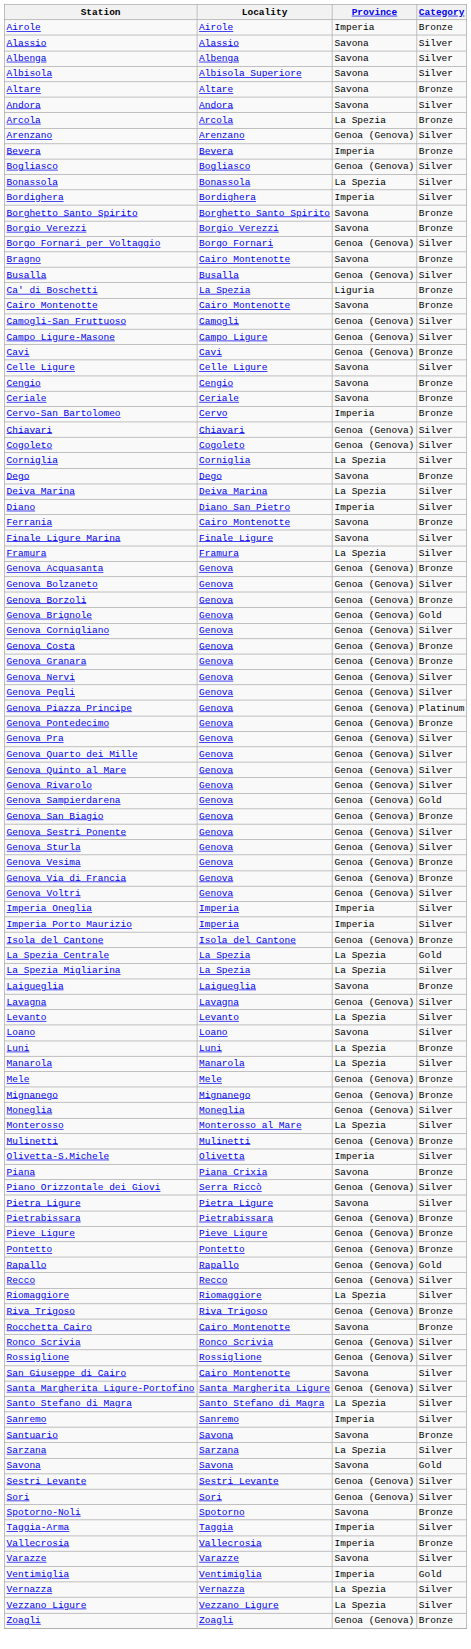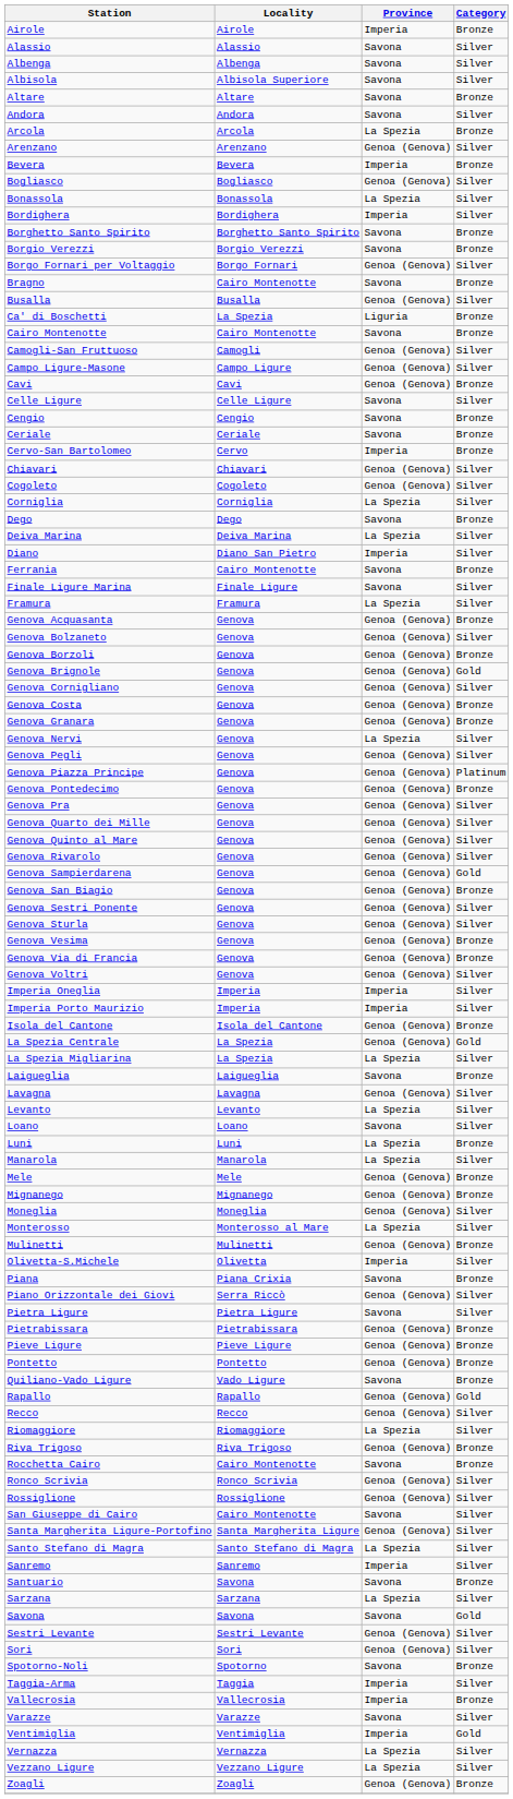 <table class="wikitable sortable">
 <tr>
 <th>Station</th>
 <th>Locality</th>
 <th><a href='#'>Province</a></th>
 <th><a href='#'>Category</a></th>
 </tr>
 <tr>
 <td><a href='#'>Airole</a></td>
 <td><a href='#'>Airole</a></td>
 <td>Imperia</td>
 <td>Bronze</td>
 </tr>
 <tr>
 <td><a href='#'>Alassio</a></td>
 <td><a href='#'>Alassio</a></td>
 <td>Savona</td>
 <td>Silver</td>
 </tr>
 <tr>
 <td><a href='#'>Albenga</a></td>
 <td><a href='#'>Albenga</a></td>
 <td>Savona</td>
 <td>Silver</td>
 </tr>
 <tr>
 <td><a href='#'>Albisola</a></td>
 <td><a href='#'>Albisola Superiore</a></td>
 <td>Savona</td>
 <td>Silver</td>
 </tr>
 <tr>
 <td><a href='#'>Altare</a></td>
 <td><a href='#'>Altare</a></td>
 <td>Savona</td>
 <td>Bronze</td>
 </tr>
 <tr>
 <td><a href='#'>Andora</a></td>
 <td><a href='#'>Andora</a></td>
 <td>Savona</td>
 <td>Silver</td>
 </tr>
 <tr>
 <td><a href='#'>Arcola</a></td>
 <td><a href='#'>Arcola</a></td>
 <td>La Spezia</td>
 <td>Bronze</td>
 </tr>
 <tr>
 <td><a href='#'>Arenzano</a></td>
 <td><a href='#'>Arenzano</a></td>
 <td>Genoa (Genova)</td>
 <td>Silver</td>
 </tr>
 <tr>
 <td><a href='#'>Bevera</a></td>
 <td><a href='#'>Bevera</a></td>
 <td>Imperia</td>
 <td>Bronze</td>
 </tr>
 <tr>
 <td><a href='#'>Bogliasco</a></td>
 <td><a href='#'>Bogliasco</a></td>
 <td>Genoa (Genova)</td>
 <td>Silver</td>
 </tr>
 <tr>
 <td><a href='#'>Bonassola</a></td>
 <td><a href='#'>Bonassola</a></td>
 <td>La Spezia</td>
 <td>Silver</td>
 </tr>
 <tr>
 <td><a href='#'>Bordighera</a></td>
 <td><a href='#'>Bordighera</a></td>
 <td>Imperia</td>
 <td>Silver</td>
 </tr>
 <tr>
 <td><a href='#'>Borghetto Santo Spirito</a></td>
 <td><a href='#'>Borghetto Santo Spirito</a></td>
 <td>Savona</td>
 <td>Bronze</td>
 </tr>
 <tr>
 <td><a href='#'>Borgio Verezzi</a></td>
 <td><a href='#'>Borgio Verezzi</a></td>
 <td>Savona</td>
 <td>Bronze</td>
 </tr>
 <tr>
 <td><a href='#'>Borgo Fornari per Voltaggio</a></td>
 <td><a href='#'>Borgo Fornari</a></td>
 <td>Genoa (Genova)</td>
 <td>Silver</td>
 </tr>
 <tr>
 <td><a href='#'>Bragno</a></td>
 <td><a href='#'>Cairo Montenotte</a></td>
 <td>Savona</td>
 <td>Bronze</td>
 </tr>
 <tr>
 <td><a href='#'>Busalla</a></td>
 <td><a href='#'>Busalla</a></td>
 <td>Genoa (Genova)</td>
 <td>Silver</td>
 </tr>
 <tr>
 <td><a href='#'>Ca' di Boschetti</a></td>
 <td><a href='#'>La Spezia</a></td>
 <td>Liguria</td>
 <td>Bronze</td>
 </tr>
 <tr>
 <td><a href='#'>Cairo Montenotte</a></td>
 <td><a href='#'>Cairo Montenotte</a></td>
 <td>Savona</td>
 <td>Bronze</td>
 </tr>
 <tr>
 <td><a href='#'>Camogli-San Fruttuoso</a></td>
 <td><a href='#'>Camogli</a></td>
 <td>Genoa (Genova)</td>
 <td>Silver</td>
 </tr>
 <tr>
 <td><a href='#'>Campo Ligure-Masone</a></td>
 <td><a href='#'>Campo Ligure</a></td>
 <td>Genoa (Genova)</td>
 <td>Silver</td>
 </tr>
 <tr>
 <td><a href='#'>Cavi</a></td>
 <td><a href='#'>Cavi</a></td>
 <td>Genoa (Genova)</td>
 <td>Bronze</td>
 </tr>
 <tr>
 <td><a href='#'>Celle Ligure</a></td>
 <td><a href='#'>Celle Ligure</a></td>
 <td>Savona</td>
 <td>Silver</td>
 </tr>
 <tr>
 <td><a href='#'>Cengio</a></td>
 <td><a href='#'>Cengio</a></td>
 <td>Savona</td>
 <td>Bronze</td>
 </tr>
 <tr>
 <td><a href='#'>Ceriale</a></td>
 <td><a href='#'>Ceriale</a></td>
 <td>Savona</td>
 <td>Bronze</td>
 </tr>
 <tr>
 <td><a href='#'>Cervo-San Bartolomeo</a></td>
 <td><a href='#'>Cervo</a></td>
 <td>Imperia</td>
 <td>Bronze</td>
 </tr>
 <tr>
 <td><a href='#'>Chiavari</a></td>
 <td><a href='#'>Chiavari</a></td>
 <td>Genoa (Genova)</td>
 <td>Silver</td>
 </tr>
 <tr>
 <td><a href='#'>Cogoleto</a></td>
 <td><a href='#'>Cogoleto</a></td>
 <td>Genoa (Genova)</td>
 <td>Silver</td>
 </tr>
 <tr>
 <td><a href='#'>Corniglia</a></td>
 <td><a href='#'>Corniglia</a></td>
 <td>La Spezia</td>
 <td>Silver</td>
 </tr>
 <tr>
 <td><a href='#'>Dego</a></td>
 <td><a href='#'>Dego</a></td>
 <td>Savona</td>
 <td>Bronze</td>
 </tr>
 <tr>
 <td><a href='#'>Deiva Marina</a></td>
 <td><a href='#'>Deiva Marina</a></td>
 <td>La Spezia</td>
 <td>Silver</td>
 </tr>
 <tr>
 <td><a href='#'>Diano</a></td>
 <td><a href='#'>Diano San Pietro</a></td>
 <td>Imperia</td>
 <td>Silver</td>
 </tr>
 <tr>
 <td><a href='#'>Ferrania</a></td>
 <td><a href='#'>Cairo Montenotte</a></td>
 <td>Savona</td>
 <td>Bronze</td>
 </tr>
 <tr>
 <td><a href='#'>Finale Ligure Marina</a></td>
 <td><a href='#'>Finale Ligure</a></td>
 <td>Savona</td>
 <td>Silver</td>
 </tr>
 <tr>
 <td><a href='#'>Framura</a></td>
 <td><a href='#'>Framura</a></td>
 <td>La Spezia</td>
 <td>Silver</td>
 </tr>
 <tr>
 <td><a href='#'>Genova Acquasanta</a></td>
 <td><a href='#'>Genova</a></td>
 <td>Genoa (Genova)</td>
 <td>Bronze</td>
 </tr>
 <tr>
 <td><a href='#'>Genova Bolzaneto</a></td>
 <td><a href='#'>Genova</a></td>
 <td>Genoa (Genova)</td>
 <td>Silver</td>
 </tr>
 <tr>
 <td><a href='#'>Genova Borzoli</a></td>
 <td><a href='#'>Genova</a></td>
 <td>Genoa (Genova)</td>
 <td>Bronze</td>
 </tr>
 <tr>
 <td><a href='#'>Genova Brignole</a></td>
 <td><a href='#'>Genova</a></td>
 <td>Genoa (Genova)</td>
 <td>Gold</td>
 </tr>
 <tr>
 <td><a href='#'>Genova Cornigliano</a></td>
 <td><a href='#'>Genova</a></td>
 <td>Genoa (Genova)</td>
 <td>Silver</td>
 </tr>
 <tr>
 <td><a href='#'>Genova Costa</a></td>
 <td><a href='#'>Genova</a></td>
 <td>Genoa (Genova)</td>
 <td>Bronze</td>
 </tr>
 <tr>
 <td><a href='#'>Genova Granara</a></td>
 <td><a href='#'>Genova</a></td>
 <td>Genoa (Genova)</td>
 <td>Bronze</td>
 </tr>
 <tr>
 <td><a href='#'>Genova Nervi</a></td>
 <td><a href='#'>Genova</a></td>
-<td>Genoa (Genova)</td>
+<td>La Spezia</td>
 <td>Silver</td>
 </tr>
 <tr>
 <td><a href='#'>Genova Pegli</a></td>
 <td><a href='#'>Genova</a></td>
 <td>Genoa (Genova)</td>
 <td>Silver</td>
 </tr>
 <tr>
 <td><a href='#'>Genova Piazza Principe</a></td>
 <td><a href='#'>Genova</a></td>
 <td>Genoa (Genova)</td>
 <td>Platinum</td>
 </tr>
 <tr>
 <td><a href='#'>Genova Pontedecimo</a></td>
 <td><a href='#'>Genova</a></td>
 <td>Genoa (Genova)</td>
 <td>Bronze</td>
 </tr>
 <tr>
 <td><a href='#'>Genova Pra</a></td>
 <td><a href='#'>Genova</a></td>
 <td>Genoa (Genova)</td>
 <td>Silver</td>
 </tr>
 <tr>
 <td><a href='#'>Genova Quarto dei Mille</a></td>
 <td><a href='#'>Genova</a></td>
 <td>Genoa (Genova)</td>
 <td>Silver</td>
 </tr>
 <tr>
 <td><a href='#'>Genova Quinto al Mare</a></td>
 <td><a href='#'>Genova</a></td>
 <td>Genoa (Genova)</td>
 <td>Silver</td>
 </tr>
 <tr>
 <td><a href='#'>Genova Rivarolo</a></td>
 <td><a href='#'>Genova</a></td>
 <td>Genoa (Genova)</td>
 <td>Silver</td>
 </tr>
 <tr>
 <td><a href='#'>Genova Sampierdarena</a></td>
 <td><a href='#'>Genova</a></td>
 <td>Genoa (Genova)</td>
 <td>Gold</td>
 </tr>
 <tr>
 <td><a href='#'>Genova San Biagio</a></td>
 <td><a href='#'>Genova</a></td>
 <td>Genoa (Genova)</td>
 <td>Bronze</td>
 </tr>
 <tr>
 <td><a href='#'>Genova Sestri Ponente</a></td>
 <td><a href='#'>Genova</a></td>
 <td>Genoa (Genova)</td>
 <td>Silver</td>
 </tr>
 <tr>
 <td><a href='#'>Genova Sturla</a></td>
 <td><a href='#'>Genova</a></td>
 <td>Genoa (Genova)</td>
 <td>Silver</td>
 </tr>
 <tr>
 <td><a href='#'>Genova Vesima</a></td>
 <td><a href='#'>Genova</a></td>
 <td>Genoa (Genova)</td>
 <td>Bronze</td>
 </tr>
 <tr>
 <td><a href='#'>Genova Via di Francia</a></td>
 <td><a href='#'>Genova</a></td>
 <td>Genoa (Genova)</td>
 <td>Bronze</td>
 </tr>
 <tr>
 <td><a href='#'>Genova Voltri</a></td>
 <td><a href='#'>Genova</a></td>
 <td>Genoa (Genova)</td>
 <td>Silver</td>
 </tr>
 <tr>
 <td><a href='#'>Imperia Oneglia</a></td>
 <td><a href='#'>Imperia</a></td>
 <td>Imperia</td>
 <td>Silver</td>
 </tr>
 <tr>
 <td><a href='#'>Imperia Porto Maurizio</a></td>
 <td><a href='#'>Imperia</a></td>
 <td>Imperia</td>
 <td>Silver</td>
 </tr>
 <tr>
 <td><a href='#'>Isola del Cantone</a></td>
 <td><a href='#'>Isola del Cantone</a></td>
 <td>Genoa (Genova)</td>
 <td>Bronze</td>
 </tr>
 <tr>
 <td><a href='#'>La Spezia Centrale</a></td>
 <td><a href='#'>La Spezia</a></td>
-<td>La Spezia</td>
+<td>Genoa (Genova)</td>
 <td>Gold</td>
 </tr>
 <tr>
 <td><a href='#'>La Spezia Migliarina</a></td>
 <td><a href='#'>La Spezia</a></td>
 <td>La Spezia</td>
 <td>Silver</td>
 </tr>
 <tr>
 <td><a href='#'>Laigueglia</a></td>
 <td><a href='#'>Laigueglia</a></td>
 <td>Savona</td>
 <td>Bronze</td>
 </tr>
 <tr>
 <td><a href='#'>Lavagna</a></td>
 <td><a href='#'>Lavagna</a></td>
 <td>Genoa (Genova)</td>
 <td>Silver</td>
 </tr>
 <tr>
 <td><a href='#'>Levanto</a></td>
 <td><a href='#'>Levanto</a></td>
 <td>La Spezia</td>
 <td>Silver</td>
 </tr>
 <tr>
 <td><a href='#'>Loano</a></td>
 <td><a href='#'>Loano</a></td>
 <td>Savona</td>
 <td>Silver</td>
 </tr>
 <tr>
 <td><a href='#'>Luni</a></td>
 <td><a href='#'>Luni</a></td>
 <td>La Spezia</td>
 <td>Bronze</td>
 </tr>
 <tr>
 <td><a href='#'>Manarola</a></td>
 <td><a href='#'>Manarola</a></td>
 <td>La Spezia</td>
 <td>Silver</td>
 </tr>
 <tr>
 <td><a href='#'>Mele</a></td>
 <td><a href='#'>Mele</a></td>
 <td>Genoa (Genova)</td>
 <td>Bronze</td>
 </tr>
 <tr>
 <td><a href='#'>Mignanego</a></td>
 <td><a href='#'>Mignanego</a></td>
 <td>Genoa (Genova)</td>
 <td>Bronze</td>
 </tr>
 <tr>
 <td><a href='#'>Moneglia</a></td>
 <td><a href='#'>Moneglia</a></td>
 <td>Genoa (Genova)</td>
 <td>Silver</td>
 </tr>
 <tr>
 <td><a href='#'>Monterosso</a></td>
 <td><a href='#'>Monterosso al Mare</a></td>
 <td>La Spezia</td>
 <td>Silver</td>
 </tr>
 <tr>
 <td><a href='#'>Mulinetti</a></td>
 <td><a href='#'>Mulinetti</a></td>
 <td>Genoa (Genova)</td>
 <td>Bronze</td>
 </tr>
 <tr>
 <td><a href='#'>Olivetta-S.Michele</a></td>
 <td><a href='#'>Olivetta</a></td>
 <td>Imperia</td>
 <td>Silver</td>
 </tr>
 <tr>
 <td><a href='#'>Piana</a></td>
 <td><a href='#'>Piana Crixia</a></td>
 <td>Savona</td>
 <td>Bronze</td>
 </tr>
 <tr>
 <td><a href='#'>Piano Orizzontale dei Giovi</a></td>
 <td><a href='#'>Serra Riccò</a></td>
 <td>Genoa (Genova)</td>
 <td>Silver</td>
 </tr>
 <tr>
 <td><a href='#'>Pietra Ligure</a></td>
 <td><a href='#'>Pietra Ligure</a></td>
 <td>Savona</td>
 <td>Silver</td>
 </tr>
 <tr>
 <td><a href='#'>Pietrabissara</a></td>
 <td><a href='#'>Pietrabissara</a></td>
 <td>Genoa (Genova)</td>
 <td>Bronze</td>
 </tr>
 <tr>
 <td><a href='#'>Pieve Ligure</a></td>
 <td><a href='#'>Pieve Ligure</a></td>
 <td>Genoa (Genova)</td>
 <td>Bronze</td>
 </tr>
 <tr>
 <td><a href='#'>Pontetto</a></td>
 <td><a href='#'>Pontetto</a></td>
 <td>Genoa (Genova)</td>
+<td>Bronze</td>
+</tr>
+<tr>
+<td><a href='#'>Quiliano-Vado Ligure</a></td>
+<td><a href='#'>Vado Ligure</a></td>
+<td>Savona</td>
 <td>Bronze</td>
 </tr>
 <tr>
 <td><a href='#'>Rapallo</a></td>
 <td><a href='#'>Rapallo</a></td>
 <td>Genoa (Genova)</td>
 <td>Gold</td>
 </tr>
 <tr>
 <td><a href='#'>Recco</a></td>
 <td><a href='#'>Recco</a></td>
 <td>Genoa (Genova)</td>
 <td>Silver</td>
 </tr>
 <tr>
 <td><a href='#'>Riomaggiore</a></td>
 <td><a href='#'>Riomaggiore</a></td>
 <td>La Spezia</td>
 <td>Silver</td>
 </tr>
 <tr>
 <td><a href='#'>Riva Trigoso</a></td>
 <td><a href='#'>Riva Trigoso</a></td>
 <td>Genoa (Genova)</td>
 <td>Bronze</td>
 </tr>
 <tr>
 <td><a href='#'>Rocchetta Cairo</a></td>
 <td><a href='#'>Cairo Montenotte</a></td>
 <td>Savona</td>
 <td>Bronze</td>
 </tr>
 <tr>
 <td><a href='#'>Ronco Scrivia</a></td>
 <td><a href='#'>Ronco Scrivia</a></td>
 <td>Genoa (Genova)</td>
 <td>Silver</td>
 </tr>
 <tr>
 <td><a href='#'>Rossiglione</a></td>
 <td><a href='#'>Rossiglione</a></td>
 <td>Genoa (Genova)</td>
 <td>Silver</td>
 </tr>
 <tr>
 <td><a href='#'>San Giuseppe di Cairo</a></td>
 <td><a href='#'>Cairo Montenotte</a></td>
 <td>Savona</td>
 <td>Silver</td>
 </tr>
 <tr>
 <td><a href='#'>Santa Margherita Ligure-Portofino</a></td>
 <td><a href='#'>Santa Margherita Ligure</a></td>
 <td>Genoa (Genova)</td>
 <td>Silver</td>
 </tr>
 <tr>
 <td><a href='#'>Santo Stefano di Magra</a></td>
 <td><a href='#'>Santo Stefano di Magra</a></td>
 <td>La Spezia</td>
 <td>Silver</td>
 </tr>
 <tr>
 <td><a href='#'>Sanremo</a></td>
 <td><a href='#'>Sanremo</a></td>
 <td>Imperia</td>
 <td>Silver</td>
 </tr>
 <tr>
 <td><a href='#'>Santuario</a></td>
 <td><a href='#'>Savona</a></td>
 <td>Savona</td>
 <td>Bronze</td>
 </tr>
 <tr>
 <td><a href='#'>Sarzana</a></td>
 <td><a href='#'>Sarzana</a></td>
 <td>La Spezia</td>
 <td>Silver</td>
 </tr>
 <tr>
 <td><a href='#'>Savona</a></td>
 <td><a href='#'>Savona</a></td>
 <td>Savona</td>
 <td>Gold</td>
 </tr>
 <tr>
 <td><a href='#'>Sestri Levante</a></td>
 <td><a href='#'>Sestri Levante</a></td>
 <td>Genoa (Genova)</td>
 <td>Silver</td>
 </tr>
 <tr>
 <td><a href='#'>Sori</a></td>
 <td><a href='#'>Sori</a></td>
 <td>Genoa (Genova)</td>
 <td>Silver</td>
 </tr>
 <tr>
 <td><a href='#'>Spotorno-Noli</a></td>
 <td><a href='#'>Spotorno</a></td>
 <td>Savona</td>
 <td>Bronze</td>
 </tr>
 <tr>
 <td><a href='#'>Taggia-Arma</a></td>
 <td><a href='#'>Taggia</a></td>
 <td>Imperia</td>
 <td>Silver</td>
 </tr>
 <tr>
 <td><a href='#'>Vallecrosia</a></td>
 <td><a href='#'>Vallecrosia</a></td>
 <td>Imperia</td>
 <td>Bronze</td>
 </tr>
 <tr>
 <td><a href='#'>Varazze</a></td>
 <td><a href='#'>Varazze</a></td>
 <td>Savona</td>
 <td>Silver</td>
 </tr>
 <tr>
 <td><a href='#'>Ventimiglia</a></td>
 <td><a href='#'>Ventimiglia</a></td>
 <td>Imperia</td>
 <td>Gold</td>
 </tr>
 <tr>
 <td><a href='#'>Vernazza</a></td>
 <td><a href='#'>Vernazza</a></td>
 <td>La Spezia</td>
 <td>Silver</td>
 </tr>
 <tr>
 <td><a href='#'>Vezzano Ligure</a></td>
 <td><a href='#'>Vezzano Ligure</a></td>
 <td>La Spezia</td>
 <td>Silver</td>
 </tr>
 <tr>
 <td><a href='#'>Zoagli</a></td>
 <td><a href='#'>Zoagli</a></td>
 <td>Genoa (Genova)</td>
 <td>Bronze</td>
 </tr>
 <tr>
 </tr>
 </table>
